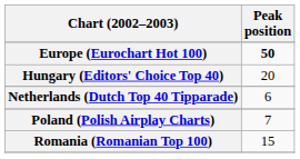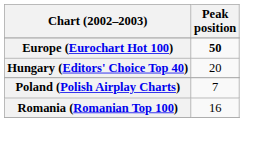 <table class="wikitable sortable plainrowheaders" style="text-align:center">
 <tr>
 <th>Chart (2002–2003)</th>
 <th>Peak<br>position</th>
 </tr>
 <tr>
 </tr>
 <tr>
 </tr>
 <tr>
 </tr>
 <tr>
 <th scope="row">Europe (<a href='#'>Eurochart Hot 100</a>)</th>
 <td><strong>50</strong></td>
 </tr>
 <tr>
 <th scope="row">Hungary (<a href='#'>Editors' Choice Top 40</a>)</th>
 <td>20</td>
 </tr>
 <tr>
 </tr>
 <tr>
 </tr>
 <tr>
-<th scope="row">Netherlands (<a href='#'>Dutch Top 40 Tipparade</a>)</th>
-<td>6</td>
-</tr>
-<tr>
 </tr>
 <tr>
 </tr>
 <tr>
 <th scope="row">Poland (<a href='#'>Polish Airplay Charts</a>)</th>
 <td>7</td>
 </tr>
 <tr>
 <th scope="row">Romania (<a href='#'>Romanian Top 100</a>)</th>
-<td>15</td>
+<td>16</td>
 </tr>
 <tr>
 </tr>
 <tr>
 </tr>
 <tr>
 </tr>
 </table>
